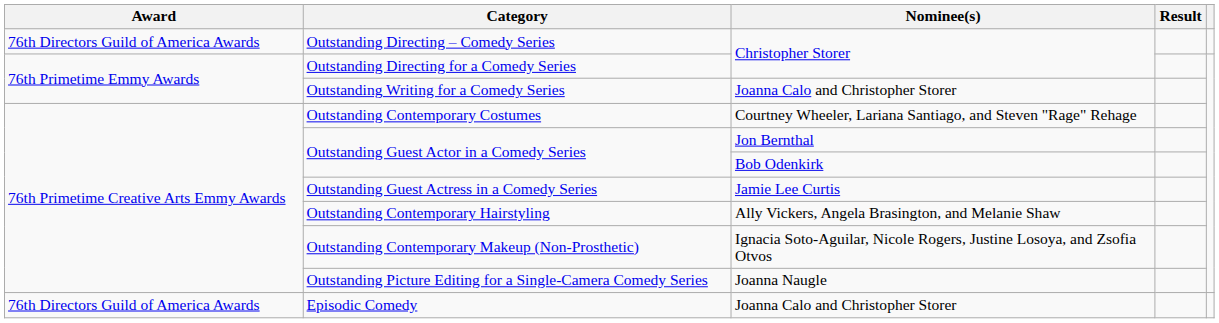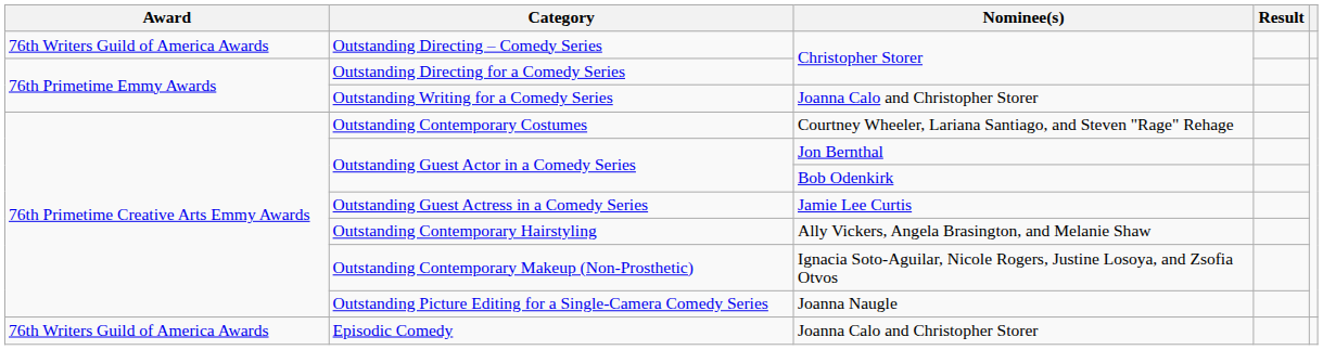 <table class="wikitable plainrowheaders sortable">
 <tr>
 <th scope="col">Award</th>
 <th scope="col">Category</th>
 <th scope="col" style="width:35%;">Nominee(s)</th>
 <th scope="col">Result</th>
 <th scope="col" class="unsortable"></th>
 </tr>
 <tr>
-<td><a href='#'>76th Directors Guild of America Awards</a></td>
+<td><a href='#'>76th Writers Guild of America Awards</a></td>
 <td><a href='#'>Outstanding Directing – Comedy Series</a></td>
 <td rowspan="2"><a href='#'>Christopher Storer</a></td>
 <td></td>
 <td style="text-align:center"></td>
 </tr>
 <tr>
 <td rowspan="2"><a href='#'>76th Primetime Emmy Awards</a></td>
 <td><a href='#'>Outstanding Directing for a Comedy Series</a></td>
 <td></td>
 <td align="center" rowspan="9"></td>
 </tr>
 <tr>
 <td><a href='#'>Outstanding Writing for a Comedy Series</a></td>
 <td><a href='#'>Joanna Calo</a> and Christopher Storer</td>
 <td></td>
 </tr>
 <tr>
 <td rowspan="7"><a href='#'>76th Primetime Creative Arts Emmy Awards</a></td>
 <td><a href='#'>Outstanding Contemporary Costumes</a></td>
 <td>Courtney Wheeler, Lariana Santiago, and Steven "Rage" Rehage</td>
 <td></td>
 </tr>
 <tr>
 <td rowspan="2"><a href='#'>Outstanding Guest Actor in a Comedy Series</a></td>
 <td><a href='#'>Jon Bernthal</a></td>
 <td></td>
 </tr>
 <tr>
 <td><a href='#'>Bob Odenkirk</a></td>
 <td></td>
 </tr>
 <tr>
 <td><a href='#'>Outstanding Guest Actress in a Comedy Series</a></td>
 <td><a href='#'>Jamie Lee Curtis</a></td>
 <td></td>
 </tr>
 <tr>
 <td><a href='#'>Outstanding Contemporary Hairstyling</a></td>
 <td>Ally Vickers, Angela Brasington, and Melanie Shaw</td>
 <td></td>
 </tr>
 <tr>
 <td><a href='#'>Outstanding Contemporary Makeup (Non-Prosthetic)</a></td>
 <td>Ignacia Soto-Aguilar, Nicole Rogers, Justine Losoya, and Zsofia Otvos</td>
 <td></td>
 </tr>
 <tr>
 <td><a href='#'>Outstanding Picture Editing for a Single-Camera Comedy Series</a></td>
 <td>Joanna Naugle</td>
 <td></td>
 </tr>
 <tr>
-<td><a href='#'>76th Directors Guild of America Awards</a></td>
+<td><a href='#'>76th Writers Guild of America Awards</a></td>
 <td><a href='#'>Episodic Comedy</a></td>
 <td>Joanna Calo and Christopher Storer</td>
 <td></td>
 <td style="text-align:center"></td>
 </tr>
 </table>
